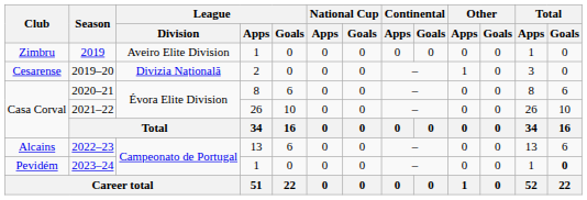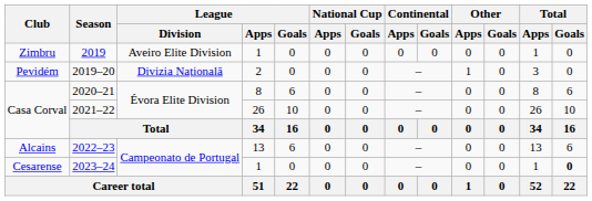 <table class=wikitable style=text-align:center>
 <tr>
 <th rowspan="2">Club</th>
 <th rowspan="2">Season</th>
 <th colspan="3">League</th>
 <th colspan="2">National Cup</th>
 <th colspan="2">Continental</th>
 <th colspan="2">Other</th>
 <th colspan="2">Total</th>
 </tr>
 <tr>
 <th>Division</th>
 <th>Apps</th>
 <th>Goals</th>
 <th>Apps</th>
 <th>Goals</th>
 <th>Apps</th>
 <th>Goals</th>
 <th>Apps</th>
 <th>Goals</th>
 <th>Apps</th>
 <th>Goals</th>
 </tr>
 <tr>
 <td><a href='#'>Zimbru</a></td>
 <td><a href='#'>2019</a></td>
 <td>Aveiro Elite Division</td>
 <td>1</td>
 <td>0</td>
 <td>0</td>
 <td>0</td>
 <td>0</td>
 <td>0</td>
 <td>0</td>
 <td>0</td>
 <td>1</td>
 <td>0</td>
 </tr>
 <tr>
-<td><a href='#'>Cesarense</a></td>
+<td><a href='#'>Pevidém</a></td>
 <td>2019–20</td>
 <td><a href='#'>Divizia Națională</a></td>
 <td>2</td>
 <td>0</td>
 <td>0</td>
 <td>0</td>
 <td colspan="2">–</td>
 <td>1</td>
 <td>0</td>
 <td>3</td>
 <td>0</td>
 </tr>
 <tr>
 <td rowspan="3">Casa Corval</td>
 <td>2020–21</td>
 <td rowspan="2">Évora Elite Division</td>
 <td>8</td>
 <td>6</td>
 <td>0</td>
 <td>0</td>
 <td colspan="2">–</td>
 <td>0</td>
 <td>0</td>
 <td>8</td>
 <td>6</td>
 </tr>
 <tr>
 <td>2021–22</td>
 <td>26</td>
 <td>10</td>
 <td>0</td>
 <td>0</td>
 <td colspan="2">–</td>
 <td>0</td>
 <td>0</td>
 <td>26</td>
 <td>10</td>
 </tr>
 <tr>
 <th colspan=2>Total</th>
 <th>34</th>
 <th>16</th>
 <th>0</th>
 <th>0</th>
 <th>0</th>
 <th>0</th>
 <th>0</th>
 <th>0</th>
 <th>34</th>
 <th>16</th>
 </tr>
 <tr>
 <td><a href='#'>Alcains</a></td>
 <td><a href='#'>2022–23</a></td>
 <td rowspan="2"><a href='#'>Campeonato de Portugal</a></td>
 <td>13</td>
 <td>6</td>
 <td>0</td>
 <td>0</td>
 <td colspan="2">–</td>
 <td>0</td>
 <td>0</td>
 <td>13</td>
 <td>6</td>
 </tr>
 <tr>
-<td><a href='#'>Pevidém</a></td>
+<td><a href='#'>Cesarense</a></td>
 <td><a href='#'>2023–24</a></td>
 <td>1</td>
 <td>0</td>
 <td>0</td>
 <td>0</td>
 <td colspan="2">–</td>
 <td>0</td>
 <td>0</td>
 <td>1</td>
 <td><strong>0</strong></td>
 </tr>
 <tr>
 <th colspan=3>Career total</th>
 <th>51</th>
 <th>22</th>
 <th>0</th>
 <th>0</th>
 <th>0</th>
 <th>0</th>
 <th>1</th>
 <th>0</th>
 <th>52</th>
 <th>22</th>
 </tr>
 </table>
